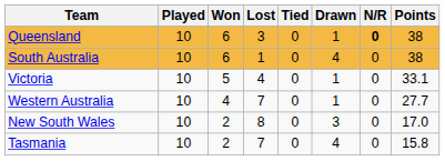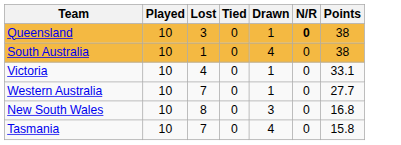 <table class="wikitable" style="text-align:center;">
 <tr>
 <th width=175>Team</th>
 <th style="width:30px;" abbr="Played">Played</th>
-<th style="width:30px;" abbr="Won">Won</th>
 <th style="width:30px;" abbr="Lost">Lost</th>
 <th style="width:30px;" abbr="Tied">Tied</th>
 <th style="width:30px;" abbr="Drawn">Drawn</th>
 <th style="width:30px;" abbr="NR">N/R</th>
 <th style="width:50px;" abbr="Points">Points</th>
 </tr>
 <tr style="background:#f4b942;">
 <td style="text-align:left;"><a href='#'>Queensland</a></td>
 <td>10</td>
-<td>6</td>
 <td>3</td>
 <td>0</td>
 <td>1</td>
 <td><strong>0</strong></td>
 <td>38</td>
 </tr>
 <tr style="background:#f4b942;">
 <td style="text-align:left;"><a href='#'>South Australia</a></td>
 <td>10</td>
-<td>6</td>
 <td>1</td>
 <td>0</td>
 <td>4</td>
 <td>0</td>
 <td>38</td>
 </tr>
 <tr>
 <td style="text-align:left;"><a href='#'>Victoria</a></td>
 <td>10</td>
-<td>5</td>
 <td>4</td>
 <td>0</td>
 <td>1</td>
 <td>0</td>
 <td>33.1</td>
 </tr>
 <tr>
 <td style="text-align:left;"><a href='#'>Western Australia</a></td>
 <td>10</td>
-<td>4</td>
 <td>7</td>
 <td>0</td>
 <td>1</td>
 <td>0</td>
 <td>27.7</td>
 </tr>
 <tr>
 <td style="text-align:left;"><a href='#'>New South Wales</a></td>
 <td>10</td>
-<td>2</td>
 <td>8</td>
 <td>0</td>
 <td>3</td>
 <td>0</td>
-<td>17.0</td>
+<td>16.8</td>
 </tr>
 <tr>
 <td style="text-align:left;"><a href='#'>Tasmania</a></td>
 <td>10</td>
-<td>2</td>
 <td>7</td>
 <td>0</td>
 <td>4</td>
 <td>0</td>
 <td>15.8</td>
 </tr>
 </table>
